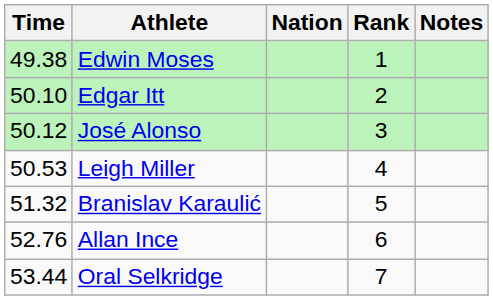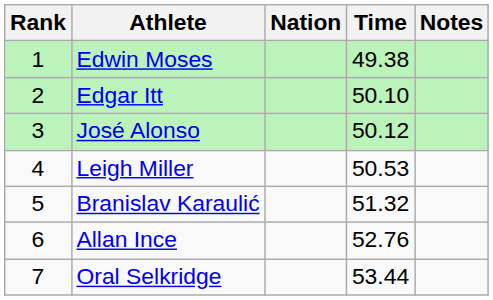 <table class="wikitable sortable" style="text-align:center">
 <tr>
-<th>Time</th>
+<th>Rank</th>
 <th>Athlete</th>
 <th>Nation</th>
-<th>Rank</th>
+<th>Time</th>
 <th>Notes</th>
 </tr>
 <tr style="background:#bbf3bb;">
-<td>49.38</td>
+<td>1</td>
 <td align=left><a href='#'>Edwin Moses</a></td>
 <td align=left></td>
-<td>1</td>
+<td>49.38</td>
 <td></td>
 </tr>
 <tr style="background:#bbf3bb;">
-<td>50.10</td>
+<td>2</td>
 <td align=left><a href='#'>Edgar Itt</a></td>
 <td align=left></td>
-<td>2</td>
+<td>50.10</td>
 <td></td>
 </tr>
 <tr style="background:#bbf3bb;">
-<td>50.12</td>
+<td>3</td>
 <td align=left><a href='#'>José Alonso</a></td>
 <td align=left></td>
-<td>3</td>
+<td>50.12</td>
 <td></td>
 </tr>
 <tr>
-<td>50.53</td>
+<td>4</td>
 <td align=left><a href='#'>Leigh Miller</a></td>
 <td align=left></td>
-<td>4</td>
+<td>50.53</td>
 <td></td>
 </tr>
 <tr>
-<td>51.32</td>
+<td>5</td>
 <td align=left><a href='#'>Branislav Karaulić</a></td>
 <td align=left></td>
-<td>5</td>
+<td>51.32</td>
 <td></td>
 </tr>
 <tr>
-<td>52.76</td>
+<td>6</td>
 <td align=left><a href='#'>Allan Ince</a></td>
 <td align=left></td>
-<td>6</td>
+<td>52.76</td>
 <td></td>
 </tr>
 <tr>
-<td>53.44</td>
+<td>7</td>
 <td align=left><a href='#'>Oral Selkridge</a></td>
 <td align=left></td>
-<td>7</td>
+<td>53.44</td>
 <td></td>
 </tr>
 </table>
